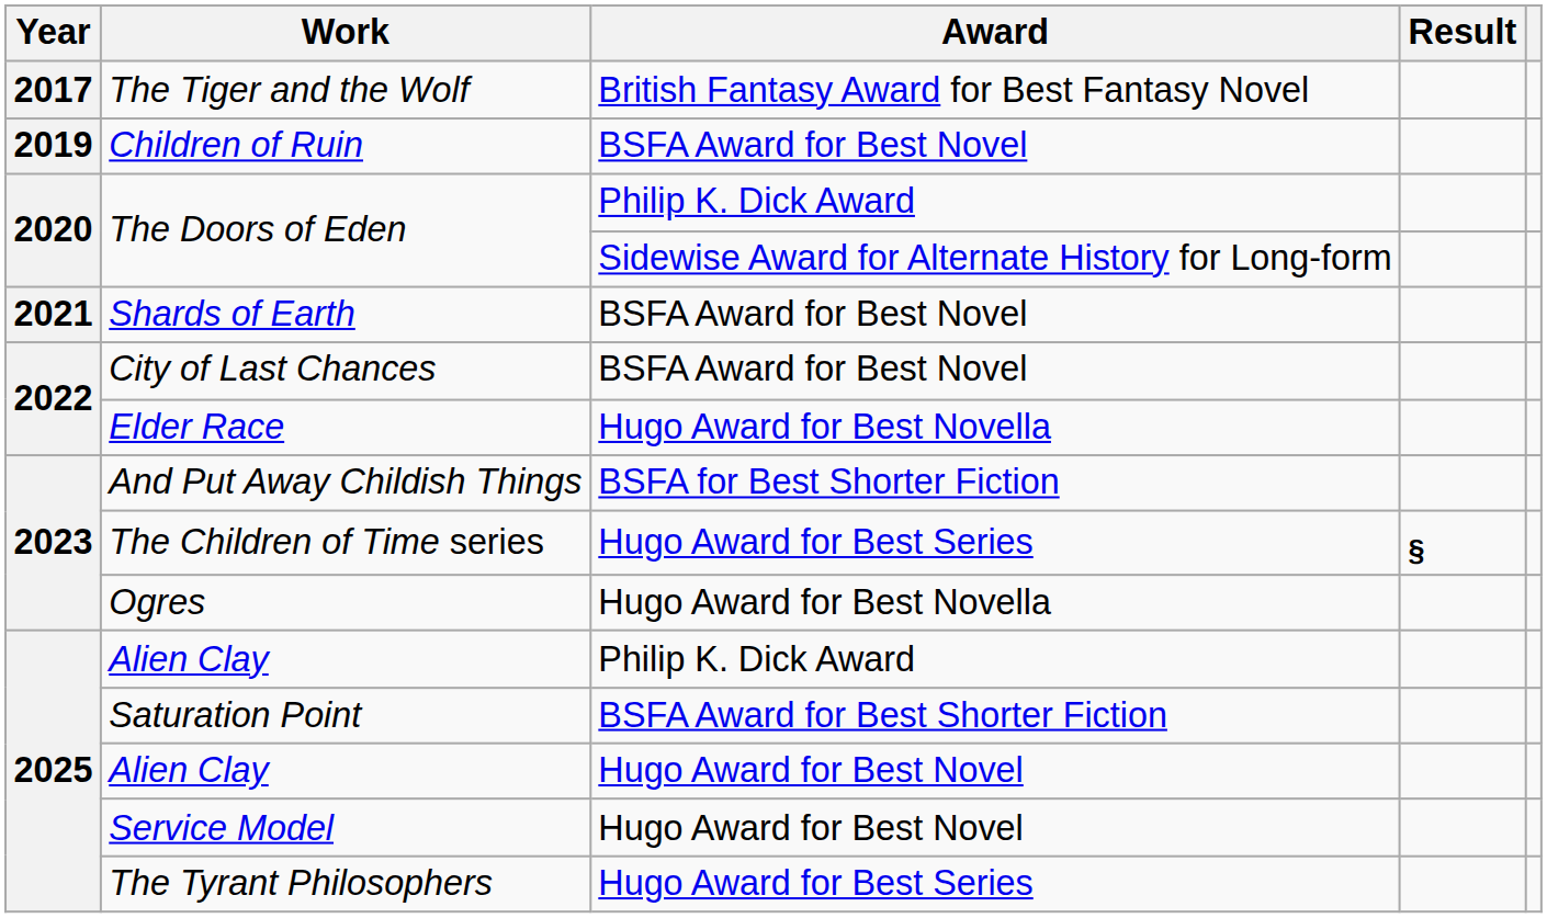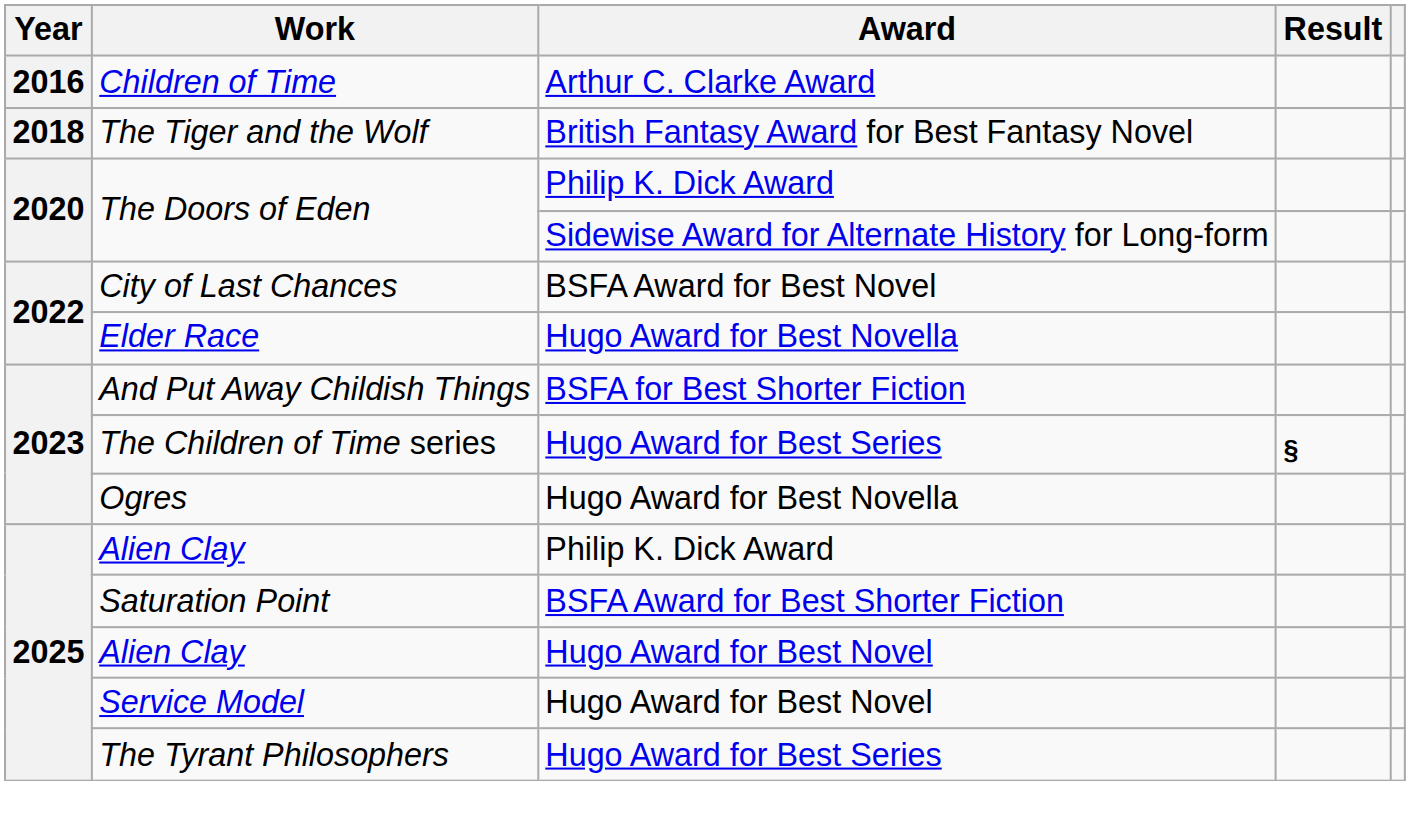 <table class="wikitable sortable">
 <tr>
 <th>Year</th>
 <th>Work</th>
 <th>Award</th>
 <th>Result</th>
 <th class="unsortable"></th>
 </tr>
 <tr>
-<th>2017</th>
-<td><em>The Tiger and the Wolf</em></td>
-<td><a href='#'>British Fantasy Award</a> for Best Fantasy Novel</td>
+<th>2016</th>
+<td><em><a href='#'>Children of Time</a></em></td>
+<td><a href='#'>Arthur C. Clarke Award</a></td>
 <td></td>
 <td></td>
 </tr>
 <tr>
-<th>2019</th>
-<td><em><a href='#'>Children of Ruin</a></em></td>
-<td><a href='#'>BSFA Award for Best Novel</a></td>
+<th>2018</th>
+<td><em>The Tiger and the Wolf</em></td>
+<td><a href='#'>British Fantasy Award</a> for Best Fantasy Novel</td>
 <td></td>
 <td></td>
 </tr>
 <tr>
 <th rowspan="2">2020</th>
 <td rowspan="2"><em>The Doors of Eden</em></td>
 <td><a href='#'>Philip K. Dick Award</a></td>
 <td></td>
 <td></td>
 </tr>
 <tr>
 <td><a href='#'>Sidewise Award for Alternate History</a> for Long-form</td>
-<td></td>
-<td></td>
-</tr>
-<tr>
-<th>2021</th>
-<td><em><a href='#'>Shards of Earth</a></em></td>
-<td>BSFA Award for Best Novel</td>
 <td></td>
 <td></td>
 </tr>
 <tr>
 <th rowspan="2">2022</th>
 <td><em>City of Last Chances</em></td>
 <td>BSFA Award for Best Novel</td>
 <td></td>
 <td></td>
 </tr>
 <tr>
 <td><em><a href='#'>Elder Race</a></em></td>
 <td><a href='#'>Hugo Award for Best Novella</a></td>
 <td></td>
 <td></td>
 </tr>
 <tr>
 <th rowspan="3">2023</th>
 <td><em>And Put Away Childish Things</em></td>
 <td><a href='#'>BSFA for Best Shorter Fiction</a></td>
 <td></td>
 <td></td>
 </tr>
 <tr>
 <td><em>The Children of Time</em> series</td>
 <td><a href='#'>Hugo Award for Best Series</a></td>
 <td><sub><strong>§</strong></sub></td>
 <td></td>
 </tr>
 <tr>
 <td><em>Ogres</em></td>
 <td>Hugo Award for Best Novella</td>
 <td></td>
 <td></td>
 </tr>
 <tr>
 <th rowspan="5">2025</th>
 <td><em><a href='#'>Alien Clay</a></em></td>
 <td>Philip K. Dick Award</td>
 <td></td>
 <td></td>
 </tr>
 <tr>
 <td><em>Saturation Point</em></td>
 <td><a href='#'>BSFA Award for Best Shorter Fiction</a></td>
 <td></td>
 <td></td>
 </tr>
 <tr>
 <td><em><a href='#'>Alien Clay</a></em></td>
 <td><a href='#'>Hugo Award for Best Novel</a></td>
 <td></td>
 <td></td>
 </tr>
 <tr>
 <td><em><a href='#'>Service Model</a></em></td>
 <td>Hugo Award for Best Novel</td>
 <td></td>
 <td></td>
 </tr>
 <tr>
 <td><em>The Tyrant Philosophers</em></td>
 <td><a href='#'>Hugo Award for Best Series</a></td>
 <td></td>
 <td></td>
 </tr>
 </table>
